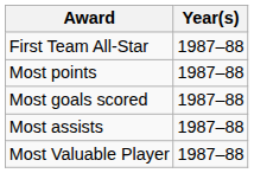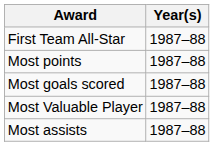 <table class="wikitable">
 <tr>
 <th>Award</th>
 <th>Year(s)</th>
 </tr>
 <tr>
 <td>First Team All-Star</td>
 <td>1987–88</td>
 </tr>
 <tr>
 <td>Most points</td>
 <td>1987–88</td>
 </tr>
 <tr>
 <td>Most goals scored</td>
 <td>1987–88</td>
 </tr>
 <tr>
+<td>Most Valuable Player</td>
+<td>1987–88</td>
+</tr>
+<tr>
 <td>Most assists</td>
 <td>1987–88</td>
 </tr>
-<tr>
-<td>Most Valuable Player</td>
-<td>1987–88</td>
-</tr>
 </table>
